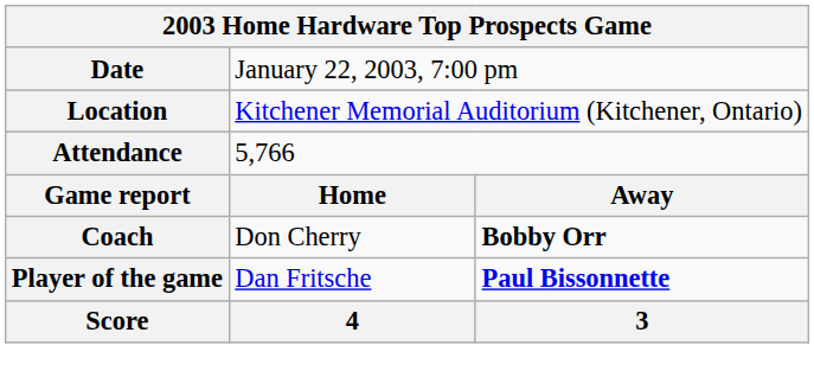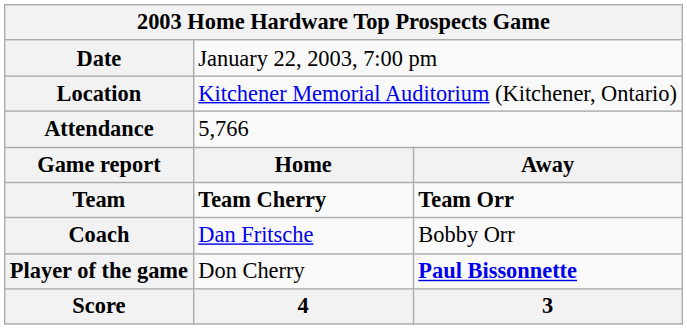 <table class="wikitable">
 <tr>
 <th colspan="3">2003 Home Hardware Top Prospects Game</th>
 </tr>
 <tr>
 <th>Date</th>
 <td colspan="2">January 22, 2003, 7:00 pm</td>
 </tr>
 <tr>
 <th>Location</th>
 <td colspan="2"><a href='#'>Kitchener Memorial Auditorium</a> (Kitchener, Ontario)</td>
 </tr>
 <tr>
 <th>Attendance</th>
 <td colspan="2">5,766</td>
 </tr>
 <tr>
 <th>Game report</th>
 <th>Home</th>
 <th>Away</th>
 </tr>
 <tr>
+<th>Team</th>
+<td><strong>Team Cherry</strong></td>
+<td><strong>Team Orr</strong></td>
+</tr>
+<tr>
 <th>Coach</th>
-<td>Don Cherry</td>
-<td><strong>Bobby Orr</strong></td>
+<td><a href='#'>Dan Fritsche</a></td>
+<td>Bobby Orr</td>
 </tr>
 <tr>
 <th>Player of the game</th>
-<td><a href='#'>Dan Fritsche</a></td>
+<td>Don Cherry</td>
 <td><strong><a href='#'>Paul Bissonnette</a></strong></td>
 </tr>
 <tr>
 <th>Score</th>
 <th>4</th>
 <th>3</th>
 </tr>
 </table>
